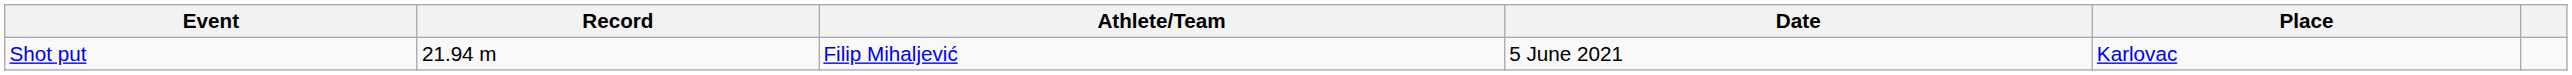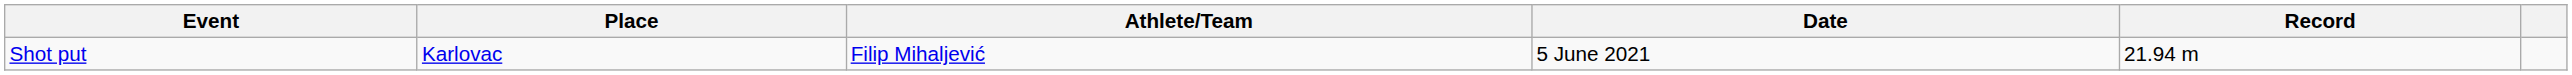 <table class="wikitable" style="font-size:95%; width: 95%;">
 <tr>
 <th>Event</th>
-<th>Record</th>
+<th>Place</th>
 <th>Athlete/Team</th>
 <th>Date</th>
-<th>Place</th>
+<th>Record</th>
 <th></th>
 </tr>
 <tr>
 <td><a href='#'>Shot put</a></td>
-<td>21.94 m </td>
+<td><a href='#'>Karlovac</a></td>
 <td><a href='#'>Filip Mihaljević</a></td>
 <td>5 June 2021</td>
-<td><a href='#'>Karlovac</a></td>
+<td>21.94 m </td>
 <td></td>
 </tr>
 </table>
